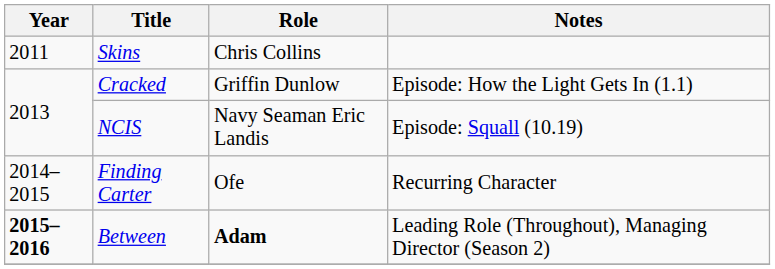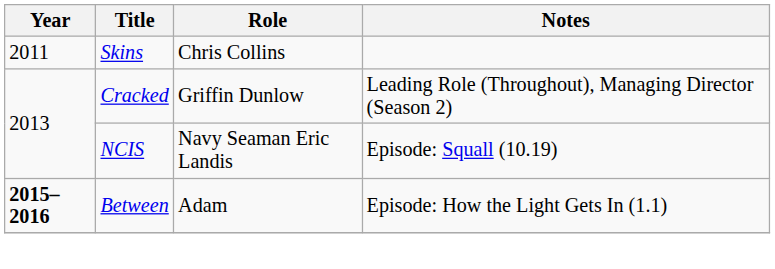 <table class="wikitable sortable">
 <tr>
 <th>Year</th>
 <th>Title</th>
 <th>Role</th>
 <th class="unsortable">Notes</th>
 </tr>
 <tr>
 <td>2011</td>
 <td><em><a href='#'>Skins</a></em></td>
 <td>Chris Collins</td>
 <td></td>
 </tr>
 <tr>
 <td rowspan="2">2013</td>
 <td><em><a href='#'>Cracked</a></em></td>
 <td>Griffin Dunlow</td>
-<td>Episode: How the Light Gets In (1.1)</td>
+<td>Leading Role (Throughout), Managing Director (Season 2)</td>
 </tr>
 <tr>
 <td><em><a href='#'>NCIS</a></em></td>
 <td>Navy Seaman Eric Landis</td>
 <td>Episode: <a href='#'>Squall</a> (10.19)</td>
 </tr>
 <tr>
-<td>2014–2015</td>
-<td><em><a href='#'>Finding Carter</a></em></td>
-<td>Ofe</td>
-<td>Recurring Character </td>
-</tr>
-<tr>
 <td><strong>2015–2016</strong></td>
 <td><em><a href='#'>Between</a></em></td>
-<td><strong>Adam</strong></td>
-<td>Leading Role (Throughout), Managing Director (Season 2)</td>
+<td>Adam</td>
+<td>Episode: How the Light Gets In (1.1)</td>
 </tr>
 <tr>
 </tr>
 </table>
